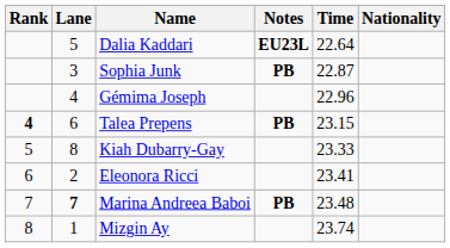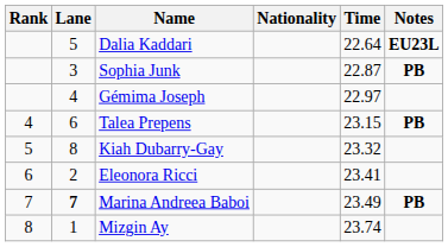 <table class="wikitable sortable" style="text-align:center">
 <tr>
 <th>Rank</th>
 <th>Lane</th>
 <th>Name</th>
+<th>Nationality</th>
+<th>Time</th>
 <th>Notes</th>
-<th>Time</th>
-<th>Nationality</th>
 </tr>
 <tr>
 <td></td>
 <td>5</td>
 <td align=left><a href='#'>Dalia Kaddari</a></td>
+<td align=left></td>
+<td>22.64</td>
 <td><strong>EU23L</strong></td>
-<td>22.64</td>
-<td align=left></td>
 </tr>
 <tr>
 <td></td>
 <td>3</td>
 <td align=left><a href='#'>Sophia Junk</a></td>
+<td align=left></td>
+<td>22.87</td>
 <td><strong>PB</strong></td>
-<td>22.87</td>
-<td align=left></td>
 </tr>
 <tr>
 <td></td>
 <td>4</td>
 <td align=left><a href='#'>Gémima Joseph</a></td>
+<td align=left></td>
+<td>22.97</td>
 <td></td>
-<td>22.96</td>
-<td align=left></td>
 </tr>
 <tr>
-<td><strong>4</strong></td>
+<td>4</td>
 <td>6</td>
 <td align=left><a href='#'>Talea Prepens</a></td>
+<td align=left></td>
+<td>23.15</td>
 <td><strong>PB</strong></td>
-<td>23.15</td>
-<td align=left></td>
 </tr>
 <tr>
 <td>5</td>
 <td>8</td>
 <td align=left><a href='#'>Kiah Dubarry-Gay</a></td>
+<td align=left></td>
+<td>23.32</td>
 <td></td>
-<td>23.33</td>
-<td align=left></td>
 </tr>
 <tr>
 <td>6</td>
 <td>2</td>
 <td align=left><a href='#'>Eleonora Ricci</a></td>
+<td align=left></td>
+<td>23.41</td>
 <td></td>
-<td>23.41</td>
-<td align=left></td>
 </tr>
 <tr>
 <td>7</td>
 <td><strong>7</strong></td>
 <td align=left><a href='#'>Marina Andreea Baboi</a></td>
+<td align=left></td>
+<td>23.49</td>
 <td><strong>PB</strong></td>
-<td>23.48</td>
-<td align=left></td>
 </tr>
 <tr>
 <td>8</td>
 <td>1</td>
 <td align=left><a href='#'>Mizgin Ay</a></td>
+<td align=left></td>
+<td>23.74</td>
 <td></td>
-<td>23.74</td>
-<td align=left></td>
 </tr>
 </table>
